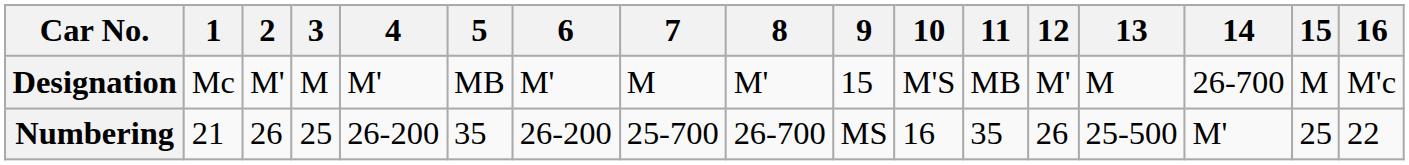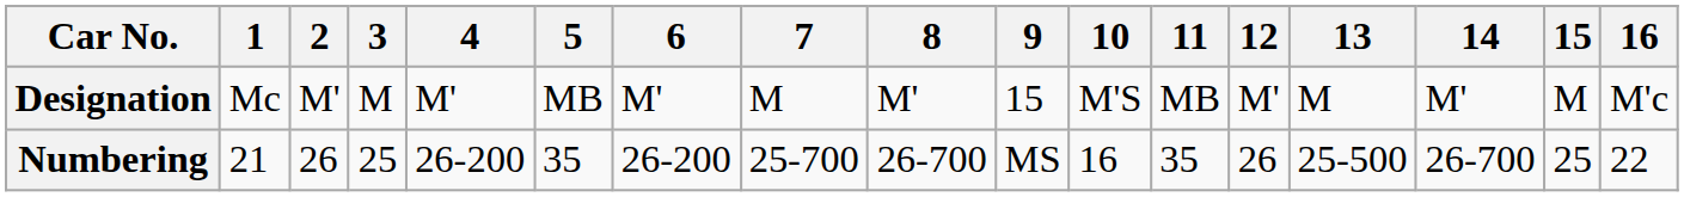 <table class="wikitable">
 <tr>
 <th>Car No.</th>
 <th>1</th>
 <th>2</th>
 <th>3</th>
 <th>4</th>
 <th>5</th>
 <th>6</th>
 <th>7</th>
 <th>8</th>
 <th>9</th>
 <th>10</th>
 <th>11</th>
 <th>12</th>
 <th>13</th>
 <th>14</th>
 <th>15</th>
 <th>16</th>
 </tr>
 <tr>
 <th>Designation</th>
 <td>Mc</td>
 <td>M'</td>
 <td>M</td>
 <td>M'</td>
 <td>MB</td>
 <td>M'</td>
 <td>M</td>
 <td>M'</td>
 <td>15</td>
 <td>M'S</td>
 <td>MB</td>
 <td>M'</td>
 <td>M</td>
-<td>26-700</td>
+<td>M'</td>
 <td>M</td>
 <td>M'c</td>
 </tr>
 <tr>
 <th>Numbering</th>
 <td>21</td>
 <td>26</td>
 <td>25</td>
 <td>26-200</td>
 <td>35</td>
 <td>26-200</td>
 <td>25-700</td>
 <td>26-700</td>
 <td>MS</td>
 <td>16</td>
 <td>35</td>
 <td>26</td>
 <td>25-500</td>
-<td>M'</td>
+<td>26-700</td>
 <td>25</td>
 <td>22</td>
 </tr>
 </table>
